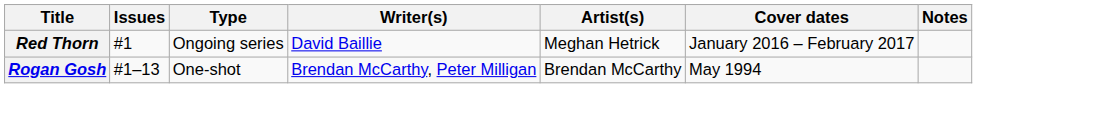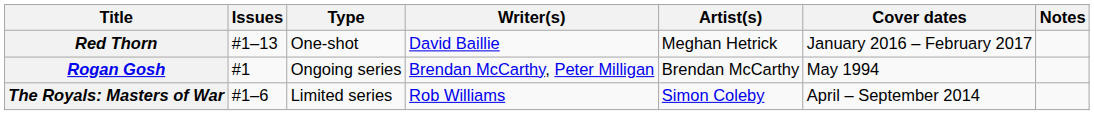 <table class="wikitable">
 <tr>
 <th>Title</th>
 <th>Issues</th>
 <th>Type</th>
 <th>Writer(s)</th>
 <th>Artist(s)</th>
 <th>Cover dates</th>
 <th>Notes</th>
 </tr>
 <tr>
 <th><em>Red Thorn</em></th>
-<td>#1</td>
-<td>Ongoing series</td>
+<td>#1–13</td>
+<td>One-shot</td>
 <td><a href='#'>David Baillie</a></td>
 <td>Meghan Hetrick</td>
 <td>January 2016 – February 2017</td>
 <td></td>
 </tr>
 <tr>
 <th><em><a href='#'>Rogan Gosh</a></em></th>
-<td>#1–13</td>
-<td>One-shot</td>
+<td>#1</td>
+<td>Ongoing series</td>
 <td><a href='#'>Brendan McCarthy</a>, <a href='#'>Peter Milligan</a></td>
 <td>Brendan McCarthy</td>
 <td>May 1994</td>
 <td></td>
 </tr>
+<tr>
+<th><em>The Royals: Masters of War</em></th>
+<td>#1–6</td>
+<td>Limited series</td>
+<td><a href='#'>Rob Williams</a></td>
+<td><a href='#'>Simon Coleby</a></td>
+<td>April – September 2014</td>
+<td></td>
+</tr>
 </table>
